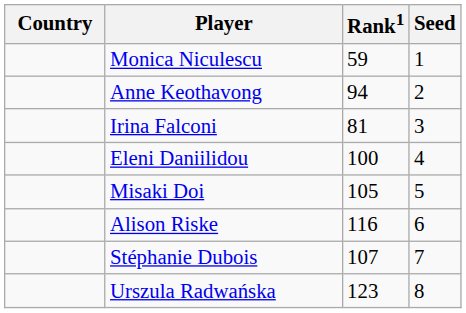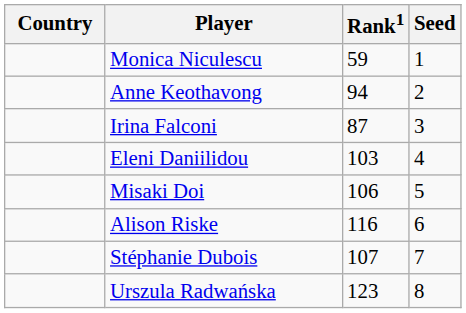 <table class="sortable wikitable">
 <tr>
 <th style="width:70px;">Country</th>
 <th style="width:175px;">Player</th>
 <th>Rank<sup>1</sup></th>
 <th>Seed</th>
 </tr>
 <tr>
 <td></td>
 <td><a href='#'>Monica Niculescu</a></td>
 <td>59</td>
 <td>1</td>
 </tr>
 <tr>
 <td></td>
 <td><a href='#'>Anne Keothavong</a></td>
 <td>94</td>
 <td>2</td>
 </tr>
 <tr>
 <td></td>
 <td><a href='#'>Irina Falconi</a></td>
-<td>81</td>
+<td>87</td>
 <td>3</td>
 </tr>
 <tr>
 <td></td>
 <td><a href='#'>Eleni Daniilidou</a></td>
-<td>100</td>
+<td>103</td>
 <td>4</td>
 </tr>
 <tr>
 <td></td>
 <td><a href='#'>Misaki Doi</a></td>
-<td>105</td>
+<td>106</td>
 <td>5</td>
 </tr>
 <tr>
 <td></td>
 <td><a href='#'>Alison Riske</a></td>
 <td>116</td>
 <td>6</td>
 </tr>
 <tr>
 <td></td>
 <td><a href='#'>Stéphanie Dubois</a></td>
 <td>107</td>
 <td>7</td>
 </tr>
 <tr>
 <td></td>
 <td><a href='#'>Urszula Radwańska</a></td>
 <td>123</td>
 <td>8</td>
 </tr>
 </table>
